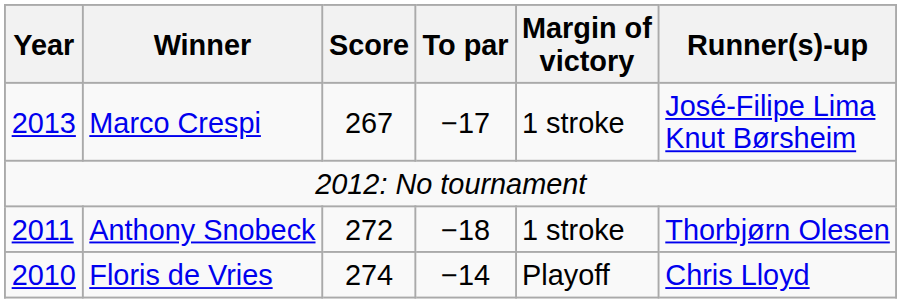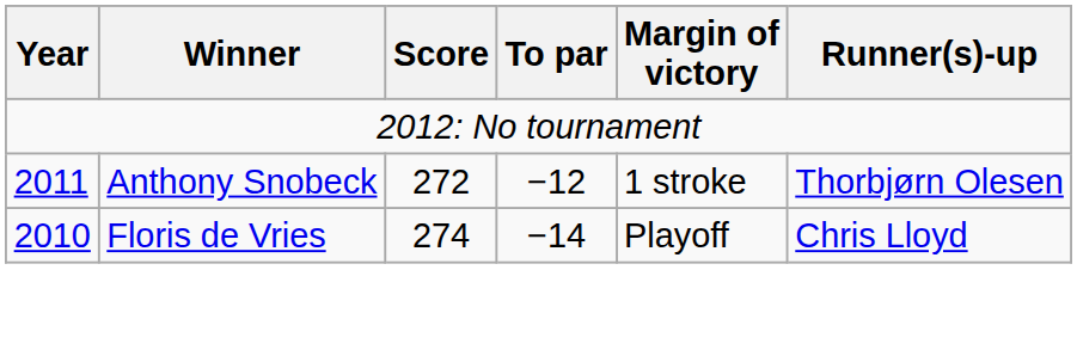 <table class=wikitable style="font-size:95%">
 <tr>
 <th>Year</th>
 <th>Winner</th>
 <th>Score</th>
 <th>To par</th>
 <th>Margin of<br>victory</th>
 <th>Runner(s)-up</th>
 </tr>
 <tr>
-<td><a href='#'>2013</a></td>
-<td> <a href='#'>Marco Crespi</a></td>
-<td align=center>267</td>
-<td align=center>−17</td>
-<td>1 stroke</td>
-<td> <a href='#'>José-Filipe Lima</a><br> <a href='#'>Knut Børsheim</a></td>
-</tr>
-<tr>
 <td colspan=6 align=center><em>2012: No tournament</em></td>
 </tr>
 <tr>
 <td><a href='#'>2011</a></td>
 <td> <a href='#'>Anthony Snobeck</a></td>
 <td align=center>272</td>
-<td align=center>−18</td>
+<td align=center>−12</td>
 <td>1 stroke</td>
 <td> <a href='#'>Thorbjørn Olesen</a></td>
 </tr>
 <tr>
 <td><a href='#'>2010</a></td>
 <td> <a href='#'>Floris de Vries</a></td>
 <td align=center>274</td>
 <td align=center>−14</td>
 <td>Playoff</td>
 <td> <a href='#'>Chris Lloyd</a></td>
 </tr>
 </table>
